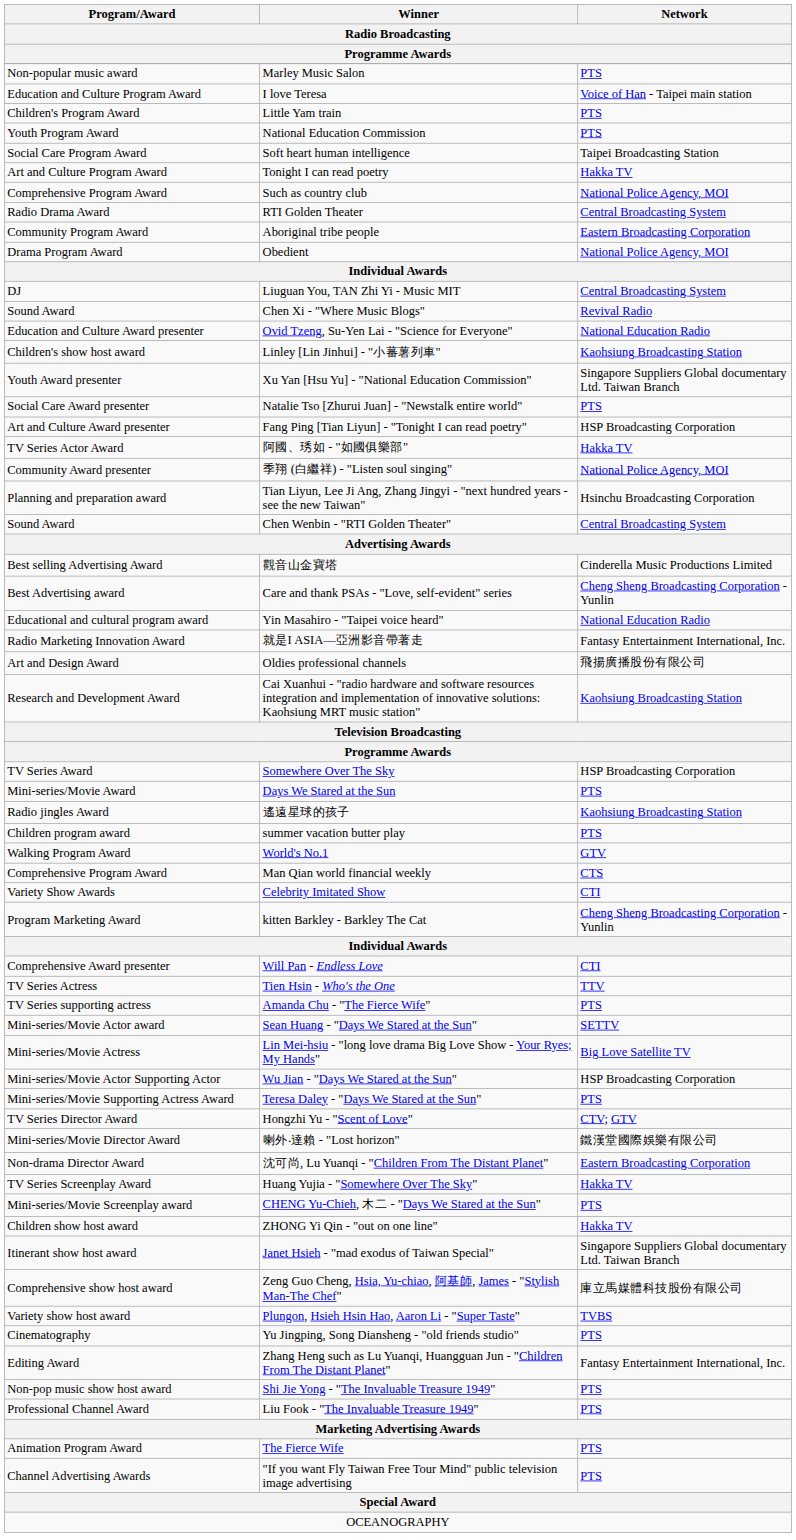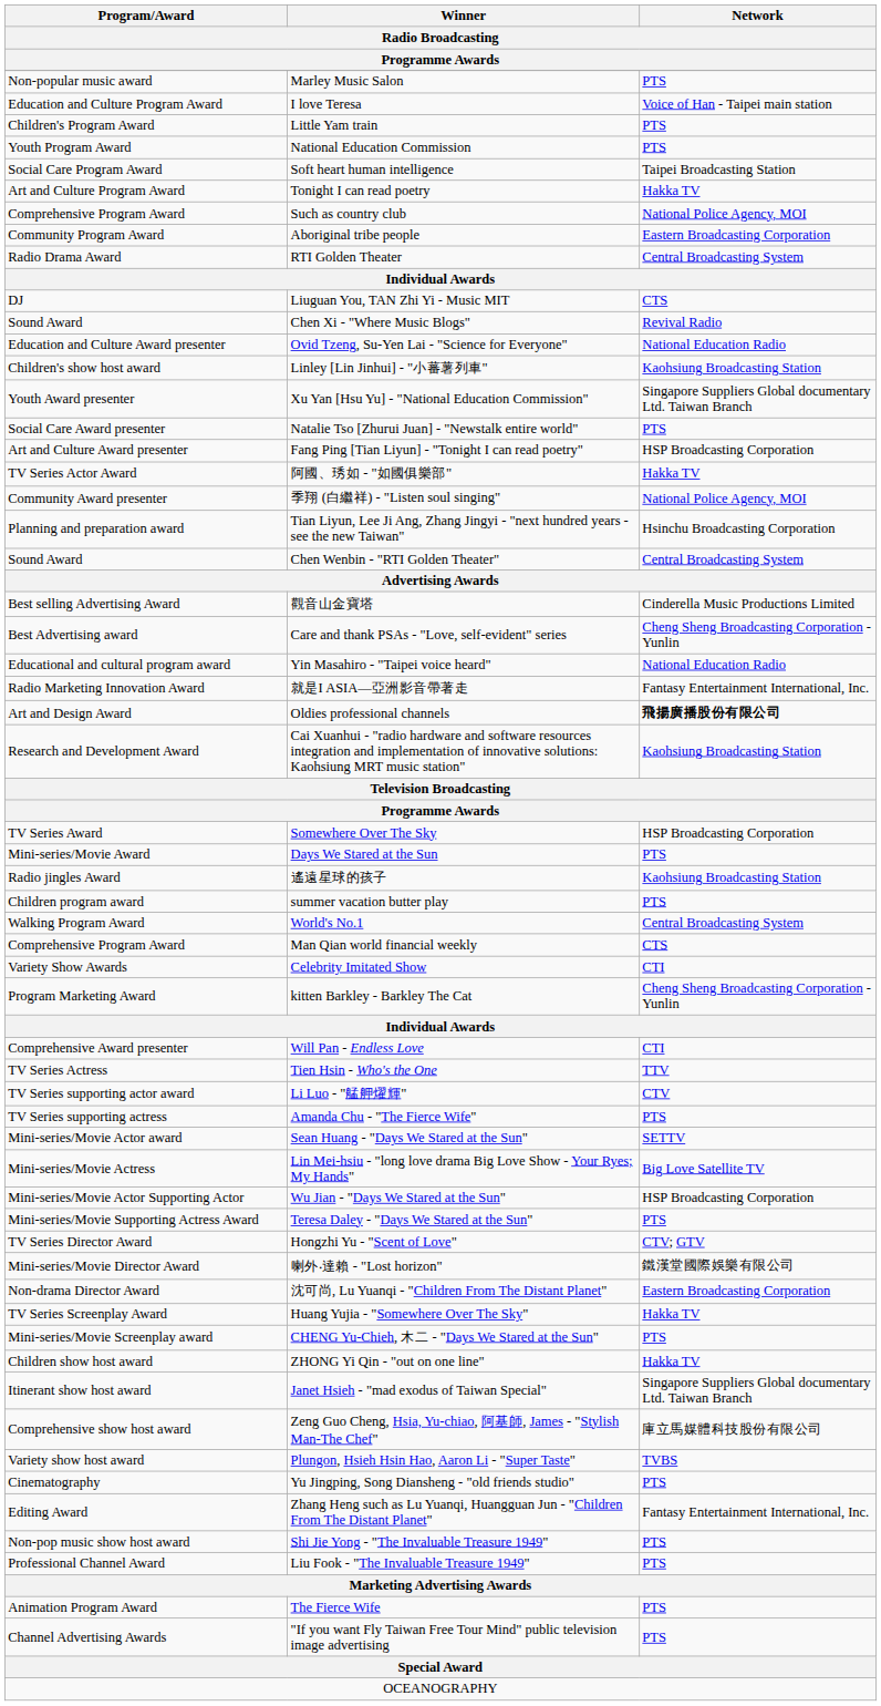 <table class="wikitable">
 <tr>
 <th style="width:240pt;">Program/Award</th>
 <th style="width:300pt;">Winner</th>
 <th style="width:200pt;">Network</th>
 </tr>
 <tr>
 <th colspan=3 style="text-align:center" style="background:#99CCFF;">Radio Broadcasting</th>
 </tr>
 <tr>
 <th colspan=3 style="text-align:center" style="background:LightSteelBlue;">Programme Awards</th>
 </tr>
 <tr>
 </tr>
 <tr>
 <td>Non-popular music award</td>
 <td>Marley Music Salon</td>
 <td><a href='#'>PTS</a></td>
 </tr>
 <tr>
 <td>Education and Culture Program Award</td>
 <td>I love Teresa</td>
 <td><a href='#'>Voice of Han</a> - Taipei main station</td>
 </tr>
 <tr>
 <td>Children's Program Award</td>
 <td>Little Yam train</td>
 <td><a href='#'>PTS</a></td>
 </tr>
 <tr>
 <td>Youth Program Award</td>
 <td>National Education Commission</td>
 <td><a href='#'>PTS</a></td>
 </tr>
 <tr>
 <td>Social Care Program Award</td>
 <td>Soft heart human intelligence</td>
 <td>Taipei Broadcasting Station</td>
 </tr>
 <tr>
 <td>Art and Culture Program Award</td>
 <td>Tonight I can read poetry</td>
 <td><a href='#'>Hakka TV</a></td>
 </tr>
 <tr>
 <td>Comprehensive Program Award</td>
 <td>Such as country club</td>
 <td><a href='#'>National Police Agency, MOI</a></td>
 </tr>
 <tr>
-<td>Radio Drama Award</td>
-<td>RTI Golden Theater</td>
-<td><a href='#'>Central Broadcasting System</a></td>
-</tr>
-<tr>
 <td>Community Program Award</td>
 <td>Aboriginal tribe people</td>
 <td><a href='#'>Eastern Broadcasting Corporation</a></td>
 </tr>
 <tr>
-<td>Drama Program Award</td>
-<td>Obedient</td>
-<td><a href='#'>National Police Agency, MOI</a></td>
+<td>Radio Drama Award</td>
+<td>RTI Golden Theater</td>
+<td><a href='#'>Central Broadcasting System</a></td>
 </tr>
 <tr>
 <th colspan=3 style="text-align:center" style="background:LightSteelBlue;">Individual Awards</th>
 </tr>
 <tr>
 <td>DJ</td>
 <td>Liuguan You, TAN Zhi Yi - Music MIT</td>
-<td><a href='#'>Central Broadcasting System</a></td>
+<td><a href='#'>CTS</a></td>
 </tr>
 <tr>
 <td>Sound Award</td>
 <td>Chen Xi -  "Where Music Blogs"</td>
 <td><a href='#'>Revival Radio</a></td>
 </tr>
 <tr>
 <td>Education and Culture Award presenter</td>
 <td><a href='#'>Ovid Tzeng</a>, Su-Yen Lai - "Science for Everyone"</td>
 <td><a href='#'>National Education Radio</a></td>
 </tr>
 <tr>
 <td>Children's show host award</td>
 <td>Linley [Lin Jinhui] - "小蕃薯列車"</td>
 <td><a href='#'>Kaohsiung Broadcasting Station</a></td>
 </tr>
 <tr>
 <td>Youth Award presenter</td>
 <td>Xu Yan [Hsu Yu] - "National Education Commission"</td>
 <td>Singapore Suppliers Global documentary Ltd. Taiwan Branch</td>
 </tr>
 <tr>
 <td>Social Care Award presenter</td>
 <td>Natalie Tso [Zhurui Juan] - "Newstalk entire world"</td>
 <td><a href='#'>PTS</a></td>
 </tr>
 <tr>
 <td>Art and Culture Award presenter</td>
 <td>Fang Ping [Tian Liyun] - "Tonight I can read poetry"</td>
 <td>HSP Broadcasting Corporation</td>
 </tr>
 <tr>
 <td>TV Series Actor Award</td>
 <td>阿國、琇如 - "如國俱樂部"</td>
 <td><a href='#'>Hakka TV</a></td>
 </tr>
 <tr>
 <td>Community Award presenter</td>
 <td>季翔 (白繼祥) - "Listen soul singing"</td>
 <td><a href='#'>National Police Agency, MOI</a></td>
 </tr>
 <tr>
 <td>Planning and preparation award</td>
 <td>Tian Liyun, Lee Ji Ang, Zhang Jingyi - "next hundred years - see the new Taiwan"</td>
 <td>Hsinchu Broadcasting Corporation</td>
 </tr>
 <tr>
 <td>Sound Award</td>
 <td>Chen Wenbin - "RTI Golden Theater"</td>
 <td><a href='#'>Central Broadcasting System</a></td>
 </tr>
 <tr>
 <th colspan=3 style="text-align:center" style="background:LightSteelBlue;">Advertising Awards</th>
 </tr>
 <tr>
 <td>Best selling Advertising Award</td>
 <td>觀音山金寶塔</td>
 <td>Cinderella Music Productions Limited</td>
 </tr>
 <tr>
 <td>Best Advertising award</td>
 <td>Care and thank PSAs - "Love, self-evident" series</td>
 <td><a href='#'>Cheng Sheng Broadcasting Corporation</a> - Yunlin</td>
 </tr>
 <tr>
 <td>Educational and cultural program award</td>
 <td>Yin Masahiro - "Taipei voice heard"</td>
 <td><a href='#'>National Education Radio</a></td>
 </tr>
 <tr>
 <td>Radio Marketing Innovation Award</td>
 <td>就是I ASIA—亞洲影音帶著走</td>
 <td>Fantasy Entertainment International, Inc.</td>
 </tr>
 <tr>
 <td>Art and Design Award</td>
 <td>Oldies professional channels</td>
-<td>飛揚廣播股份有限公司</td>
+<td><strong>飛揚廣播股份有限公司</strong></td>
 </tr>
 <tr>
 <td>Research and Development Award</td>
 <td>Cai Xuanhui - "radio hardware and software resources integration and implementation of innovative solutions: Kaohsiung MRT music station"</td>
 <td><a href='#'>Kaohsiung Broadcasting Station</a></td>
 </tr>
 <tr>
 <th colspan=3 style="text-align:center" style="background:#99CCFF;">Television Broadcasting</th>
 </tr>
 <tr>
 <th colspan=3 style="text-align:center" style="background:LightSteelBlue;">Programme Awards</th>
 </tr>
 <tr>
 <td>TV Series Award</td>
 <td><a href='#'>Somewhere Over The Sky</a></td>
 <td>HSP Broadcasting Corporation</td>
 </tr>
 <tr>
 <td>Mini-series/Movie Award</td>
 <td><a href='#'>Days We Stared at the Sun</a></td>
 <td><a href='#'>PTS</a></td>
 </tr>
 <tr>
 <td>Radio jingles Award</td>
 <td>遙遠星球的孩子</td>
 <td><a href='#'>Kaohsiung Broadcasting Station</a></td>
 </tr>
 <tr>
 <td>Children program award</td>
 <td>summer vacation butter play</td>
 <td><a href='#'>PTS</a></td>
 </tr>
 <tr>
 <td>Walking Program Award</td>
 <td><a href='#'>World's No.1</a></td>
-<td><a href='#'>GTV</a></td>
+<td><a href='#'>Central Broadcasting System</a></td>
 </tr>
 <tr>
 <td>Comprehensive Program Award</td>
 <td>Man Qian world financial weekly</td>
 <td><a href='#'>CTS</a></td>
 </tr>
 <tr>
 <td>Variety Show Awards</td>
 <td><a href='#'>Celebrity Imitated Show</a></td>
 <td><a href='#'>CTI</a></td>
 </tr>
 <tr>
 <td>Program Marketing Award</td>
 <td>kitten Barkley - Barkley The Cat</td>
 <td><a href='#'>Cheng Sheng Broadcasting Corporation</a> - Yunlin</td>
 </tr>
 <tr>
 <th colspan=3 style="text-align:center" style="background:LightSteelBlue;">Individual Awards</th>
 </tr>
 <tr>
 <td>Comprehensive Award presenter</td>
 <td><a href='#'>Will Pan</a> - <em><a href='#'>Endless Love</a></em></td>
 <td><a href='#'>CTI</a></td>
 </tr>
 <tr>
 <td>TV Series Actress</td>
 <td><a href='#'>Tien Hsin</a> - <em><a href='#'>Who's the One</a></em></td>
 <td><a href='#'>TTV</a></td>
+</tr>
+<tr>
+<td>TV Series supporting actor award</td>
+<td><a href='#'>Li Luo</a> - "<a href='#'>艋舺燿輝</a>"</td>
+<td><a href='#'>CTV</a></td>
 </tr>
 <tr>
 <td>TV Series supporting actress</td>
 <td><a href='#'>Amanda Chu</a> - "<a href='#'>The Fierce Wife</a>"</td>
 <td><a href='#'>PTS</a></td>
 </tr>
 <tr>
 <td>Mini-series/Movie Actor award</td>
 <td><a href='#'>Sean Huang</a> - "<a href='#'>Days We Stared at the Sun</a>"</td>
 <td><a href='#'>SETTV</a></td>
 </tr>
 <tr>
 <td>Mini-series/Movie Actress</td>
 <td><a href='#'>Lin Mei-hsiu</a> - "long love drama Big Love Show - <a href='#'>Your Ryes; My Hands</a>"</td>
 <td><a href='#'>Big Love Satellite TV</a></td>
 </tr>
 <tr>
 <td>Mini-series/Movie Actor Supporting Actor</td>
 <td><a href='#'>Wu Jian</a> - "<a href='#'>Days We Stared at the Sun</a>"</td>
 <td>HSP Broadcasting Corporation</td>
 </tr>
 <tr>
 <td>Mini-series/Movie Supporting Actress Award</td>
 <td><a href='#'>Teresa Daley</a> - "<a href='#'>Days We Stared at the Sun</a>"</td>
 <td><a href='#'>PTS</a></td>
 </tr>
 <tr>
 <td>TV Series Director Award</td>
 <td>Hongzhi Yu - "<a href='#'>Scent of Love</a>"</td>
 <td><a href='#'>CTV</a>; <a href='#'>GTV</a></td>
 </tr>
 <tr>
 <td>Mini-series/Movie Director Award</td>
 <td>喇外‧達賴 - "Lost horizon"</td>
 <td>鐵漢堂國際娛樂有限公司</td>
 </tr>
 <tr>
 <td>Non-drama Director Award</td>
 <td>沈可尚, Lu Yuanqi - "<a href='#'>Children From The Distant Planet</a>"</td>
 <td><a href='#'>Eastern Broadcasting Corporation</a></td>
 </tr>
 <tr>
 <td>TV Series Screenplay Award</td>
 <td>Huang Yujia - "<a href='#'>Somewhere Over The Sky</a>"</td>
 <td><a href='#'>Hakka TV</a></td>
 </tr>
 <tr>
 <td>Mini-series/Movie Screenplay award</td>
 <td><a href='#'>CHENG Yu-Chieh</a>, 木二 - "<a href='#'>Days We Stared at the Sun</a>"</td>
 <td><a href='#'>PTS</a></td>
 </tr>
 <tr>
 <td>Children show host award</td>
 <td>ZHONG Yi Qin - "out on one line"</td>
 <td><a href='#'>Hakka TV</a></td>
 </tr>
 <tr>
 <td>Itinerant show host award</td>
 <td><a href='#'>Janet Hsieh</a> - "mad exodus of Taiwan Special"</td>
 <td>Singapore Suppliers Global documentary Ltd. Taiwan Branch</td>
 </tr>
 <tr>
 <td>Comprehensive show host award</td>
 <td>Zeng Guo Cheng, <a href='#'>Hsia, Yu-chiao</a>, <a href='#'>阿基師</a>, <a href='#'>James</a> - "<a href='#'>Stylish Man-The Chef</a>"</td>
 <td>庫立馬媒體科技股份有限公司</td>
 </tr>
 <tr>
 <td>Variety show host award</td>
 <td><a href='#'>Plungon</a>, <a href='#'>Hsieh Hsin Hao</a>, <a href='#'>Aaron Li</a> - "<a href='#'>Super Taste</a>"</td>
 <td><a href='#'>TVBS</a></td>
 </tr>
 <tr>
 <td>Cinematography</td>
 <td>Yu Jingping, Song Diansheng - "old friends studio"</td>
 <td><a href='#'>PTS</a></td>
 </tr>
 <tr>
 <td>Editing Award</td>
 <td>Zhang Heng such as Lu Yuanqi, Huangguan Jun - "<a href='#'>Children From The Distant Planet</a>"</td>
 <td>Fantasy Entertainment International, Inc.</td>
 </tr>
 <tr>
 <td>Non-pop music show host award</td>
 <td><a href='#'>Shi Jie Yong</a> - "<a href='#'>The Invaluable Treasure 1949</a>"</td>
 <td><a href='#'>PTS</a></td>
 </tr>
 <tr>
 <td>Professional Channel Award</td>
 <td>Liu Fook - "<a href='#'>The Invaluable Treasure 1949</a>"</td>
 <td><a href='#'>PTS</a></td>
 </tr>
 <tr>
 <th colspan=3 style="text-align:center" style="background:LightSteelBlue;">Marketing Advertising Awards</th>
 </tr>
 <tr>
 <td>Animation Program Award</td>
 <td><a href='#'>The Fierce Wife</a></td>
 <td><a href='#'>PTS</a></td>
 </tr>
 <tr>
 <td>Channel Advertising Awards</td>
 <td>"If you want Fly Taiwan Free Tour Mind" public television image advertising</td>
 <td><a href='#'>PTS</a></td>
 </tr>
 <tr>
 <th colspan=3 style="text-align:center" style="background:#99CCFF;">Special Award</th>
 </tr>
 <tr>
 <td colspan=3 style="text-align:center">OCEANOGRAPHY</td>
 </tr>
 </table>
